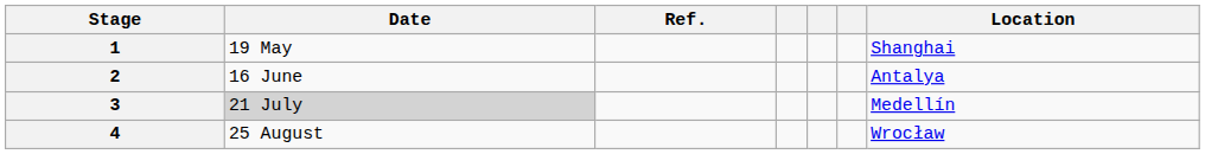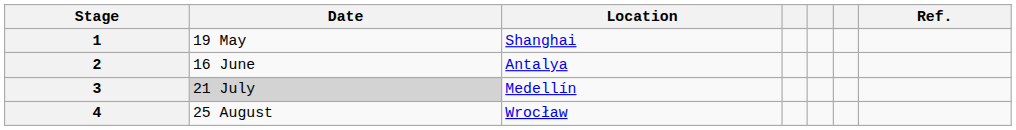 <table class="wikitable" style="width:100%">
 <tr>
 <th>Stage</th>
 <th>Date</th>
-<th>Ref.</th>
+<th>Location</th>
 <th></th>
 <th></th>
 <th></th>
-<th>Location</th>
+<th>Ref.</th>
 </tr>
 <tr>
 <th>1</th>
 <td>19 May</td>
+<td> <a href='#'>Shanghai</a></td>
 <td></td>
 <td></td>
 <td></td>
 <td></td>
-<td> <a href='#'>Shanghai</a></td>
 </tr>
 <tr>
 <th>2</th>
 <td>16 June</td>
-<td> </td>
+<td> <a href='#'>Antalya</a></td>
 <td></td>
 <td></td>
 <td></td>
-<td> <a href='#'>Antalya</a></td>
+<td> </td>
 </tr>
 <tr>
 <th>3</th>
 <td style="background: lightgrey;">21 July</td>
-<td> </td>
+<td> <a href='#'>Medellín</a></td>
 <td></td>
 <td></td>
 <td></td>
-<td> <a href='#'>Medellín</a></td>
+<td> </td>
 </tr>
 <tr>
 <th>4</th>
 <td>25 August</td>
-<td> </td>
+<td> <a href='#'>Wrocław</a></td>
 <td></td>
 <td></td>
 <td></td>
-<td> <a href='#'>Wrocław</a></td>
+<td> </td>
 </tr>
 </table>
